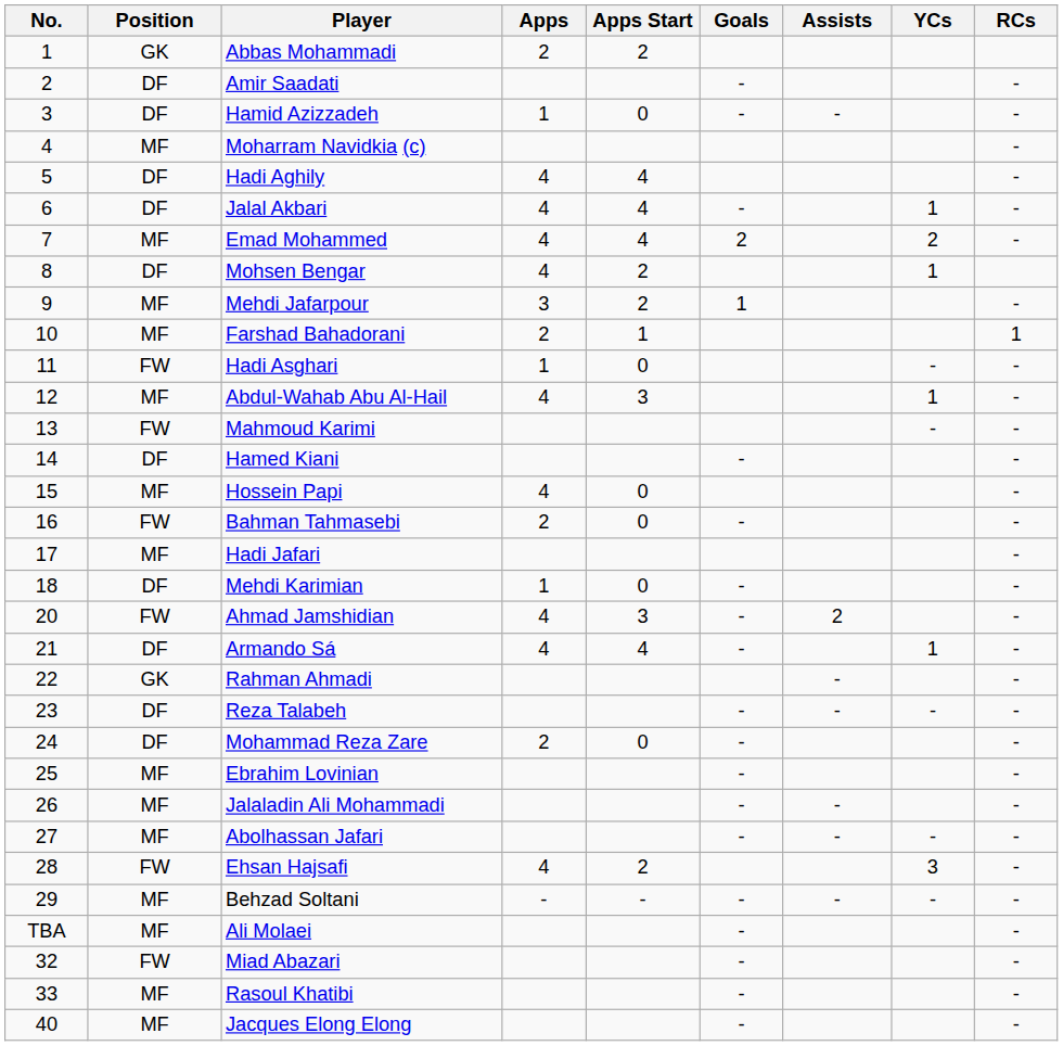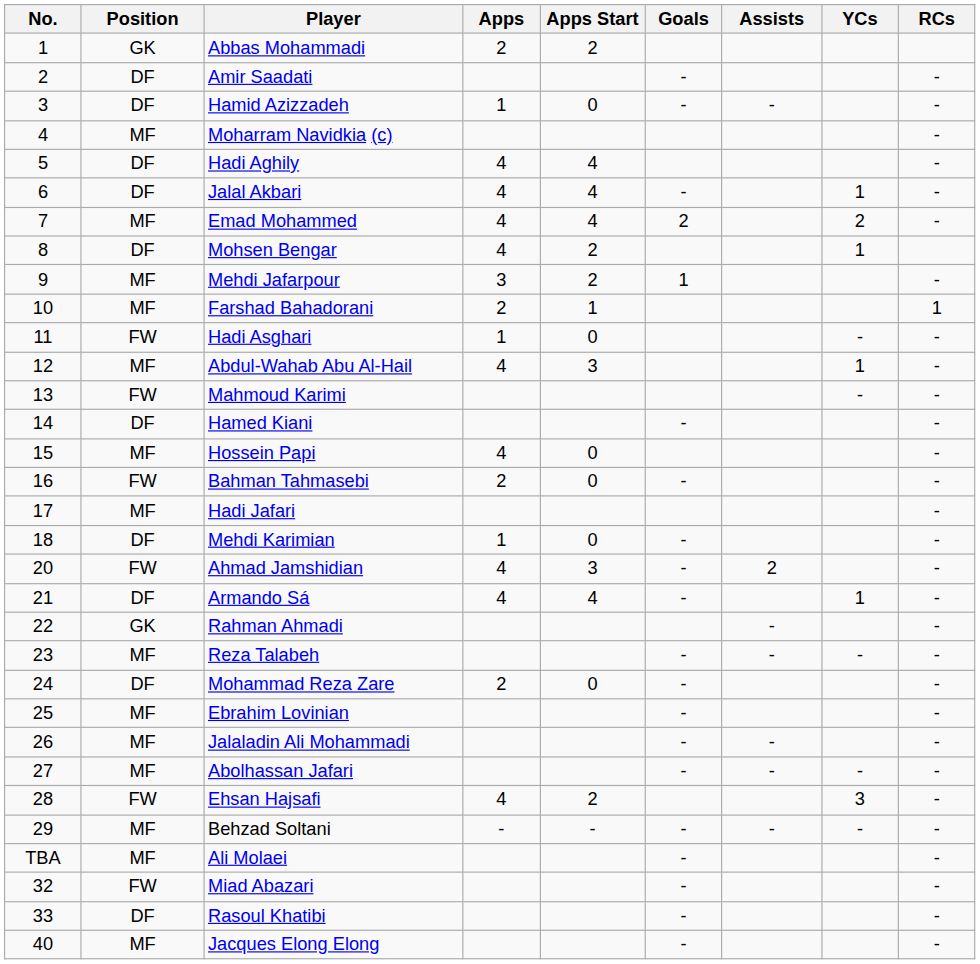 <table class="wikitable sortable" style="text-align: center;">
 <tr>
 <th width=60>No.</th>
 <th width=100>Position</th>
 <th width=220>Player</th>
 <th width=60>Apps</th>
 <th width=85>Apps Start</th>
 <th width=60>Goals</th>
 <th width=80>Assists</th>
 <th width=60>YCs</th>
 <th width=60>RCs</th>
 </tr>
 <tr>
 <td>1</td>
 <td style="text-align:center">GK</td>
 <td style="text-align:left"> <a href='#'>Abbas Mohammadi</a></td>
 <td>2</td>
 <td>2</td>
 <td></td>
 <td></td>
 <td></td>
 <td></td>
 </tr>
 <tr>
 <td>2</td>
 <td style="text-align:center">DF</td>
 <td style="text-align:left"> <a href='#'>Amir Saadati</a></td>
 <td></td>
 <td></td>
 <td>-</td>
 <td></td>
 <td></td>
 <td>-</td>
 </tr>
 <tr>
 <td>3</td>
 <td style="text-align:center">DF</td>
 <td style="text-align:left"> <a href='#'>Hamid Azizzadeh</a></td>
 <td>1</td>
 <td>0</td>
 <td>-</td>
 <td>-</td>
 <td></td>
 <td>-</td>
 </tr>
 <tr>
 <td>4</td>
 <td style="text-align:center">MF</td>
 <td style="text-align:left"> <a href='#'>Moharram Navidkia</a> <a href='#'>(c)</a></td>
 <td></td>
 <td></td>
 <td></td>
 <td></td>
 <td></td>
 <td>-</td>
 </tr>
 <tr>
 <td>5</td>
 <td style="text-align:center">DF</td>
 <td style="text-align:left"> <a href='#'>Hadi Aghily</a></td>
 <td>4</td>
 <td>4</td>
 <td></td>
 <td></td>
 <td></td>
 <td>-</td>
 </tr>
 <tr>
 <td>6</td>
 <td style="text-align:center">DF</td>
 <td style="text-align:left"> <a href='#'>Jalal Akbari</a></td>
 <td>4</td>
 <td>4</td>
 <td>-</td>
 <td></td>
 <td>1</td>
 <td>-</td>
 </tr>
 <tr>
 <td>7</td>
 <td style="text-align:center">MF</td>
 <td style="text-align:left"> <a href='#'>Emad Mohammed</a></td>
 <td>4</td>
 <td>4</td>
 <td>2</td>
 <td></td>
 <td>2</td>
 <td>-</td>
 </tr>
 <tr>
 <td>8</td>
 <td style="text-align:center">DF</td>
 <td style="text-align:left"> <a href='#'>Mohsen Bengar</a></td>
 <td>4</td>
 <td>2</td>
 <td></td>
 <td></td>
 <td>1</td>
 <td></td>
 </tr>
 <tr>
 <td>9</td>
 <td style="text-align:center">MF</td>
 <td style="text-align:left"> <a href='#'>Mehdi Jafarpour</a></td>
 <td>3</td>
 <td>2</td>
 <td>1</td>
 <td></td>
 <td></td>
 <td>-</td>
 </tr>
 <tr>
 <td>10</td>
 <td style="text-align:center">MF</td>
 <td style="text-align:left"> <a href='#'>Farshad Bahadorani</a></td>
 <td>2</td>
 <td>1</td>
 <td></td>
 <td></td>
 <td></td>
 <td>1</td>
 </tr>
 <tr>
 <td>11</td>
 <td style="text-align:center">FW</td>
 <td style="text-align:left"> <a href='#'>Hadi Asghari</a></td>
 <td>1</td>
 <td>0</td>
 <td></td>
 <td></td>
 <td>-</td>
 <td>-</td>
 </tr>
 <tr>
 <td>12</td>
 <td style="text-align:center">MF</td>
 <td style="text-align:left"> <a href='#'>Abdul-Wahab Abu Al-Hail</a></td>
 <td>4</td>
 <td>3</td>
 <td></td>
 <td></td>
 <td>1</td>
 <td>-</td>
 </tr>
 <tr>
 <td>13</td>
 <td style="text-align:center">FW</td>
 <td style="text-align:left"> <a href='#'>Mahmoud Karimi</a></td>
 <td></td>
 <td></td>
 <td></td>
 <td></td>
 <td>-</td>
 <td>-</td>
 </tr>
 <tr>
 <td>14</td>
 <td style="text-align:center">DF</td>
 <td style="text-align:left"> <a href='#'>Hamed Kiani</a></td>
 <td></td>
 <td></td>
 <td>-</td>
 <td></td>
 <td></td>
 <td>-</td>
 </tr>
 <tr>
 <td>15</td>
 <td style="text-align:center">MF</td>
 <td style="text-align:left"> <a href='#'>Hossein Papi</a></td>
 <td>4</td>
 <td>0</td>
 <td></td>
 <td></td>
 <td></td>
 <td>-</td>
 </tr>
 <tr>
 <td>16</td>
 <td style="text-align:center">FW</td>
 <td style="text-align:left"> <a href='#'>Bahman Tahmasebi</a></td>
 <td>2</td>
 <td>0</td>
 <td>-</td>
 <td></td>
 <td></td>
 <td>-</td>
 </tr>
 <tr>
 <td>17</td>
 <td style="text-align:center">MF</td>
 <td style="text-align:left"> <a href='#'>Hadi Jafari</a></td>
 <td></td>
 <td></td>
 <td></td>
 <td></td>
 <td></td>
 <td>-</td>
 </tr>
 <tr>
 <td>18</td>
 <td style="text-align:center">DF</td>
 <td style="text-align:left"> <a href='#'>Mehdi Karimian</a></td>
 <td>1</td>
 <td>0</td>
 <td>-</td>
 <td></td>
 <td></td>
 <td>-</td>
 </tr>
 <tr>
 <td>20</td>
 <td style="text-align:center">FW</td>
 <td style="text-align:left"> <a href='#'>Ahmad Jamshidian</a></td>
 <td>4</td>
 <td>3</td>
 <td>-</td>
 <td>2</td>
 <td></td>
 <td>-</td>
 </tr>
 <tr>
 <td>21</td>
 <td style="text-align:center">DF</td>
 <td style="text-align:left"> <a href='#'>Armando Sá</a></td>
 <td>4</td>
 <td>4</td>
 <td>-</td>
 <td></td>
 <td>1</td>
 <td>-</td>
 </tr>
 <tr>
 <td>22</td>
 <td style="text-align:center">GK</td>
 <td style="text-align:left"> <a href='#'>Rahman Ahmadi</a></td>
 <td></td>
 <td></td>
 <td></td>
 <td>-</td>
 <td></td>
 <td>-</td>
 </tr>
 <tr>
 <td>23</td>
-<td style="text-align:center">DF</td>
+<td style="text-align:center">MF</td>
 <td style="text-align:left"> <a href='#'>Reza Talabeh</a></td>
 <td></td>
 <td></td>
 <td>-</td>
 <td>-</td>
 <td>-</td>
 <td>-</td>
 </tr>
 <tr>
 <td>24</td>
 <td style="text-align:center">DF</td>
 <td style="text-align:left"> <a href='#'>Mohammad Reza Zare</a></td>
 <td>2</td>
 <td>0</td>
 <td>-</td>
 <td></td>
 <td></td>
 <td>-</td>
 </tr>
 <tr>
 <td>25</td>
 <td style="text-align:center">MF</td>
 <td style="text-align:left"> <a href='#'>Ebrahim Lovinian</a></td>
 <td></td>
 <td></td>
 <td>-</td>
 <td></td>
 <td></td>
 <td>-</td>
 </tr>
 <tr>
 <td>26</td>
 <td style="text-align:center">MF</td>
 <td style="text-align:left"> <a href='#'>Jalaladin Ali Mohammadi</a></td>
 <td></td>
 <td></td>
 <td>-</td>
 <td>-</td>
 <td></td>
 <td>-</td>
 </tr>
 <tr>
 <td>27</td>
 <td style="text-align:center">MF</td>
 <td style="text-align:left"> <a href='#'>Abolhassan Jafari</a></td>
 <td></td>
 <td></td>
 <td>-</td>
 <td>-</td>
 <td>-</td>
 <td>-</td>
 </tr>
 <tr>
 <td>28</td>
 <td style="text-align:center">FW</td>
 <td style="text-align:left"> <a href='#'>Ehsan Hajsafi</a></td>
 <td>4</td>
 <td>2</td>
 <td></td>
 <td></td>
 <td>3</td>
 <td>-</td>
 </tr>
 <tr>
 <td>29</td>
 <td style="text-align:center">MF</td>
 <td style="text-align:left"> Behzad Soltani</td>
 <td>-</td>
 <td>-</td>
 <td>-</td>
 <td>-</td>
 <td>-</td>
 <td>-</td>
 </tr>
 <tr>
 <td>TBA</td>
 <td style="text-align:center">MF</td>
 <td style="text-align:left"> <a href='#'>Ali Molaei</a></td>
 <td></td>
 <td></td>
 <td>-</td>
 <td></td>
 <td></td>
 <td>-</td>
 </tr>
 <tr>
 <td>32</td>
 <td style="text-align:center">FW</td>
 <td style="text-align:left"> <a href='#'>Miad Abazari</a></td>
 <td></td>
 <td></td>
 <td>-</td>
 <td></td>
 <td></td>
 <td>-</td>
 </tr>
 <tr>
 <td>33</td>
-<td style="text-align:center">MF</td>
+<td style="text-align:center">DF</td>
 <td style="text-align:left"> <a href='#'>Rasoul Khatibi</a></td>
 <td></td>
 <td></td>
 <td>-</td>
 <td></td>
 <td></td>
 <td>-</td>
 </tr>
 <tr>
 <td>40</td>
 <td style="text-align:center">MF</td>
 <td style="text-align:left"> <a href='#'>Jacques Elong Elong</a></td>
 <td></td>
 <td></td>
 <td>-</td>
 <td></td>
 <td></td>
 <td>-</td>
 </tr>
 </table>
